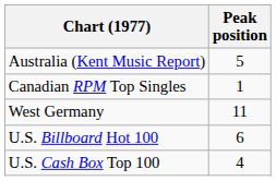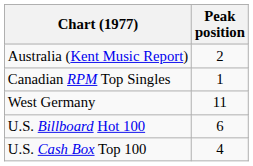 <table class="wikitable sortable">
 <tr>
 <th align="left">Chart (1977)</th>
 <th align="left">Peak<br>position</th>
 </tr>
 <tr>
 <td align="left">Australia (<a href='#'>Kent Music Report</a>)</td>
-<td style="text-align:center;">5</td>
+<td style="text-align:center;">2</td>
 </tr>
 <tr>
 <td align="left">Canadian <a href='#'><em>RPM</em></a> Top Singles</td>
 <td style="text-align:center;">1</td>
 </tr>
 <tr>
 <td align="left">West Germany</td>
 <td style="text-align:center;">11</td>
 </tr>
 <tr>
 <td align="left">U.S. <em><a href='#'>Billboard</a></em> <a href='#'>Hot 100</a></td>
 <td style="text-align:center;">6</td>
 </tr>
 <tr>
 <td align="left">U.S. <em><a href='#'>Cash Box</a></em> Top 100</td>
 <td style="text-align:center;">4</td>
 </tr>
 </table>
